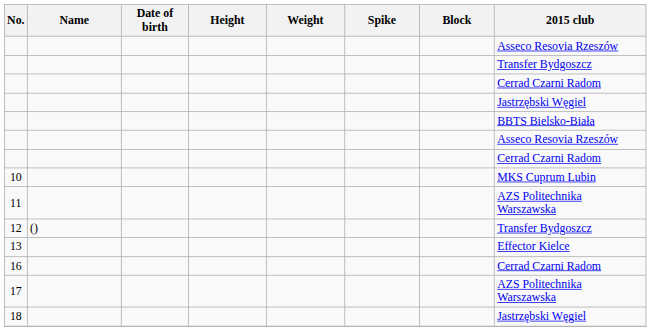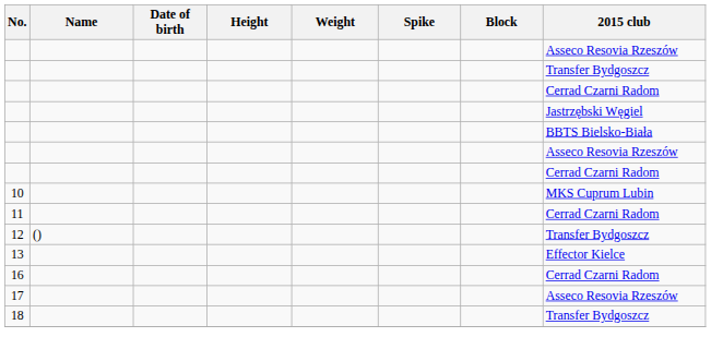 <table class="wikitable sortable" style="font-size:100%; text-align:center;">
 <tr>
 <th>No.</th>
 <th style="width:12em">Name</th>
 <th style="width:8em">Date of birth</th>
 <th style="width:9em">Height</th>
 <th style="width:9em">Weight</th>
 <th style="width:9em">Spike</th>
 <th style="width:9em">Block</th>
 <th style="width:19em">2015 club</th>
 </tr>
 <tr>
 <td></td>
 <td align=left></td>
 <td align=right></td>
 <td></td>
 <td></td>
 <td></td>
 <td></td>
 <td align=left> <a href='#'>Asseco Resovia Rzeszów</a></td>
 </tr>
 <tr>
 <td></td>
 <td align=left></td>
 <td align=right></td>
 <td></td>
 <td></td>
 <td></td>
 <td></td>
 <td align=left> <a href='#'>Transfer Bydgoszcz</a></td>
 </tr>
 <tr>
 <td></td>
 <td align=left></td>
 <td align=right></td>
 <td></td>
 <td></td>
 <td></td>
 <td></td>
 <td align=left> <a href='#'>Cerrad Czarni Radom</a></td>
 </tr>
 <tr>
 <td></td>
 <td align=left></td>
 <td align=right></td>
 <td></td>
 <td></td>
 <td></td>
 <td></td>
 <td align=left> <a href='#'>Jastrzębski Węgiel</a></td>
 </tr>
 <tr>
 <td></td>
 <td align=left></td>
 <td align=right></td>
 <td></td>
 <td></td>
 <td></td>
 <td></td>
 <td align=left> <a href='#'>BBTS Bielsko-Biała</a></td>
 </tr>
 <tr>
 <td></td>
 <td align=left></td>
 <td align=right></td>
 <td></td>
 <td></td>
 <td></td>
 <td></td>
 <td align=left> <a href='#'>Asseco Resovia Rzeszów</a></td>
 </tr>
 <tr>
 <td></td>
 <td align=left></td>
 <td align=right></td>
 <td></td>
 <td></td>
 <td></td>
 <td></td>
 <td align=left> <a href='#'>Cerrad Czarni Radom</a></td>
 </tr>
 <tr>
 <td>10</td>
 <td align=left></td>
 <td align=right></td>
 <td></td>
 <td></td>
 <td></td>
 <td></td>
 <td align=left> <a href='#'>MKS Cuprum Lubin</a></td>
 </tr>
 <tr>
 <td>11</td>
 <td align=left></td>
 <td align=right></td>
 <td></td>
 <td></td>
 <td></td>
 <td></td>
-<td align=left> <a href='#'>AZS Politechnika Warszawska</a></td>
+<td align=left> <a href='#'>Cerrad Czarni Radom</a></td>
 </tr>
 <tr>
 <td>12</td>
 <td align=left> ()</td>
 <td align=right></td>
 <td></td>
 <td></td>
 <td></td>
 <td></td>
 <td align=left> <a href='#'>Transfer Bydgoszcz</a></td>
 </tr>
 <tr>
 <td>13</td>
 <td align=left></td>
 <td align=right></td>
 <td></td>
 <td></td>
 <td></td>
 <td></td>
 <td align=left> <a href='#'>Effector Kielce</a></td>
 </tr>
 <tr>
 <td>16</td>
 <td align=left></td>
 <td align=right></td>
 <td></td>
 <td></td>
 <td></td>
 <td></td>
 <td align=left> <a href='#'>Cerrad Czarni Radom</a></td>
 </tr>
 <tr>
 <td>17</td>
 <td align=left></td>
 <td align=right></td>
 <td></td>
 <td></td>
 <td></td>
 <td></td>
-<td align=left> <a href='#'>AZS Politechnika Warszawska</a></td>
+<td align=left> <a href='#'>Asseco Resovia Rzeszów</a></td>
 </tr>
 <tr>
 <td>18</td>
 <td align=left></td>
 <td align=right></td>
 <td></td>
 <td></td>
 <td></td>
 <td></td>
-<td align=left> <a href='#'>Jastrzębski Węgiel</a></td>
+<td align=left> <a href='#'>Transfer Bydgoszcz</a></td>
 </tr>
 <tr>
 </tr>
 </table>
